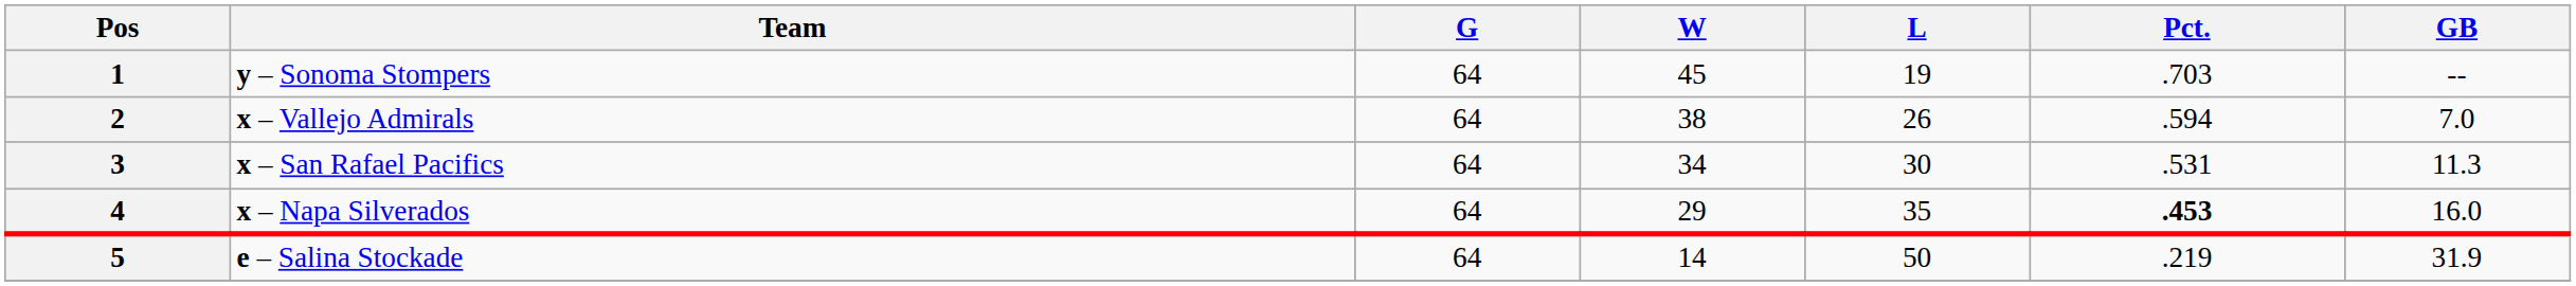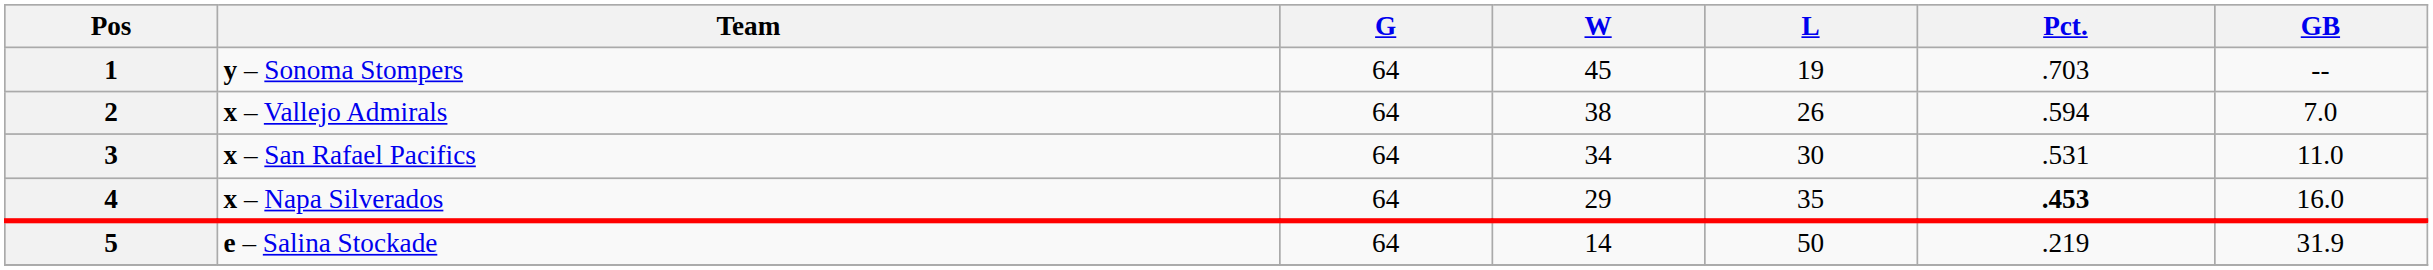 <table class="wikitable plainrowheaders" width="90%" style="text-align:center;">
 <tr>
 <th scope="col" width="5%">Pos</th>
 <th scope="col" width="25%">Team</th>
 <th scope="col" width="5%"><a href='#'>G</a></th>
 <th scope="col" width="5%"><a href='#'>W</a></th>
 <th scope="col" width="5%"><a href='#'>L</a></th>
 <th scope="col" width="7%"><a href='#'>Pct.</a></th>
 <th scope="col" width="5%"><a href='#'>GB</a></th>
 </tr>
 <tr>
 <th>1</th>
 <td style="text-align:left;"><strong>y</strong> – <a href='#'>Sonoma Stompers</a></td>
 <td>64</td>
 <td>45</td>
 <td>19</td>
 <td>.703</td>
 <td>--</td>
 </tr>
 <tr>
 <th>2</th>
 <td style="text-align:left;"><strong>x</strong> – <a href='#'>Vallejo Admirals</a></td>
 <td>64</td>
 <td>38</td>
 <td>26</td>
 <td>.594</td>
 <td>7.0</td>
 </tr>
 <tr>
 <th>3</th>
 <td style="text-align:left;"><strong>x</strong> – <a href='#'>San Rafael Pacifics</a></td>
 <td>64</td>
 <td>34</td>
 <td>30</td>
 <td>.531</td>
-<td>11.3</td>
+<td>11.0</td>
 </tr>
 <tr>
 <th>4</th>
 <td style="text-align:left;"><strong>x</strong> – <a href='#'>Napa Silverados</a></td>
 <td>64</td>
 <td>29</td>
 <td>35</td>
 <td><strong>.453</strong></td>
 <td>16.0</td>
 </tr>
 <tr>
 </tr>
 <tr |- style="border-top:3px solid red;">
 <th>5</th>
 <td style="text-align:left;"><strong>e</strong> – <a href='#'>Salina Stockade</a></td>
 <td>64</td>
 <td>14</td>
 <td>50</td>
 <td>.219</td>
 <td>31.9</td>
 </tr>
 <tr>
 </tr>
 </table>
